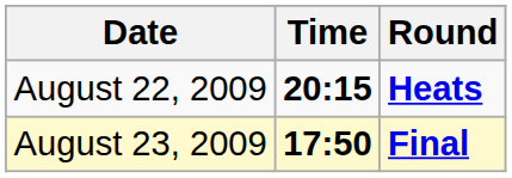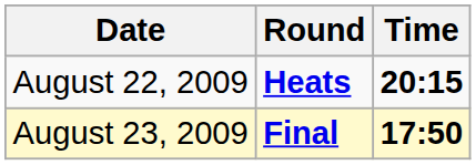 <table class="wikitable">
 <tr>
 <th>Date</th>
+<th>Round</th>
 <th>Time</th>
-<th>Round</th>
 </tr>
 <tr>
 <td>August 22, 2009</td>
+<td><strong><a href='#'>Heats</a></strong></td>
 <td><strong>20:15</strong></td>
-<td><strong><a href='#'>Heats</a></strong></td>
 </tr>
 <tr style=background:lemonchiffon>
 <td>August 23, 2009</td>
+<td><strong><a href='#'>Final</a></strong></td>
 <td><strong>17:50</strong></td>
-<td><strong><a href='#'>Final</a></strong></td>
 </tr>
 </table>
